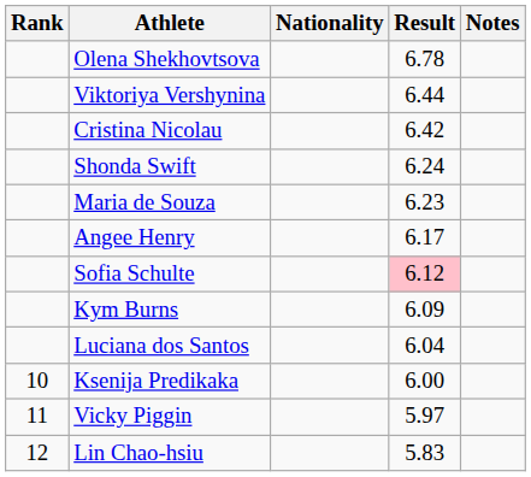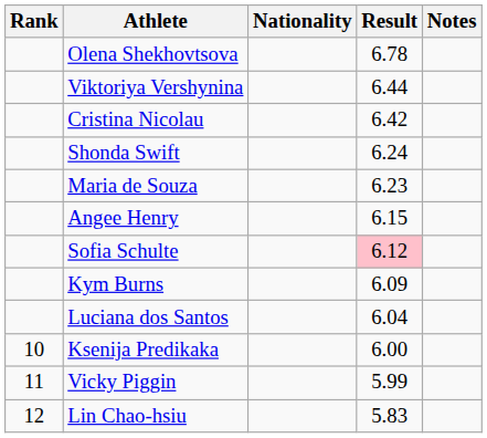 <table class="wikitable sortable" style="text-align:center">
 <tr>
 <th>Rank</th>
 <th>Athlete</th>
 <th>Nationality</th>
 <th>Result</th>
 <th>Notes</th>
 </tr>
 <tr>
 <td></td>
 <td align=left><a href='#'>Olena Shekhovtsova</a></td>
 <td align=left></td>
 <td>6.78</td>
 <td></td>
 </tr>
 <tr>
 <td></td>
 <td align=left><a href='#'>Viktoriya Vershynina</a></td>
 <td align=left></td>
 <td>6.44</td>
 <td></td>
 </tr>
 <tr>
 <td></td>
 <td align=left><a href='#'>Cristina Nicolau</a></td>
 <td align=left></td>
 <td>6.42</td>
 <td></td>
 </tr>
 <tr>
 <td></td>
 <td align=left><a href='#'>Shonda Swift</a></td>
 <td align=left></td>
 <td>6.24</td>
 <td></td>
 </tr>
 <tr>
 <td></td>
 <td align=left><a href='#'>Maria de Souza</a></td>
 <td align=left></td>
 <td>6.23</td>
 <td></td>
 </tr>
 <tr>
 <td></td>
 <td align=left><a href='#'>Angee Henry</a></td>
 <td align=left></td>
-<td>6.17</td>
+<td>6.15</td>
 <td></td>
 </tr>
 <tr>
 <td></td>
 <td align=left><a href='#'>Sofia Schulte</a></td>
 <td align=left></td>
 <td style="background: pink;">6.12</td>
 <td></td>
 </tr>
 <tr>
 <td></td>
 <td align=left><a href='#'>Kym Burns</a></td>
 <td align=left></td>
 <td>6.09</td>
 <td></td>
 </tr>
 <tr>
 <td></td>
 <td align=left><a href='#'>Luciana dos Santos</a></td>
 <td align=left></td>
 <td>6.04</td>
 <td></td>
 </tr>
 <tr>
 <td>10</td>
 <td align=left><a href='#'>Ksenija Predikaka</a></td>
 <td align=left></td>
 <td>6.00</td>
 <td></td>
 </tr>
 <tr>
 <td>11</td>
 <td align=left><a href='#'>Vicky Piggin</a></td>
 <td align=left></td>
-<td>5.97</td>
+<td>5.99</td>
 <td></td>
 </tr>
 <tr>
 <td>12</td>
 <td align="left"><a href='#'>Lin Chao-hsiu</a></td>
 <td align=left></td>
 <td>5.83</td>
 <td></td>
 </tr>
 </table>
